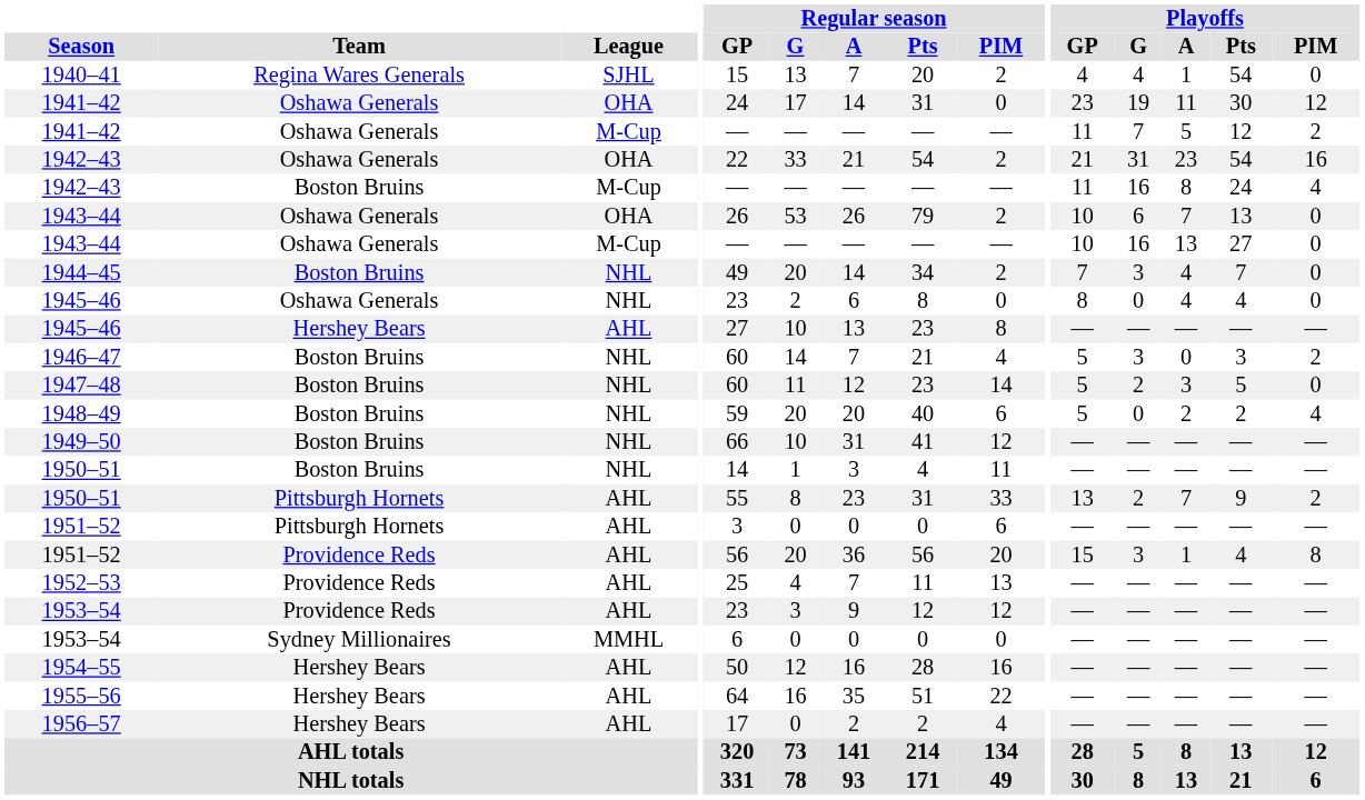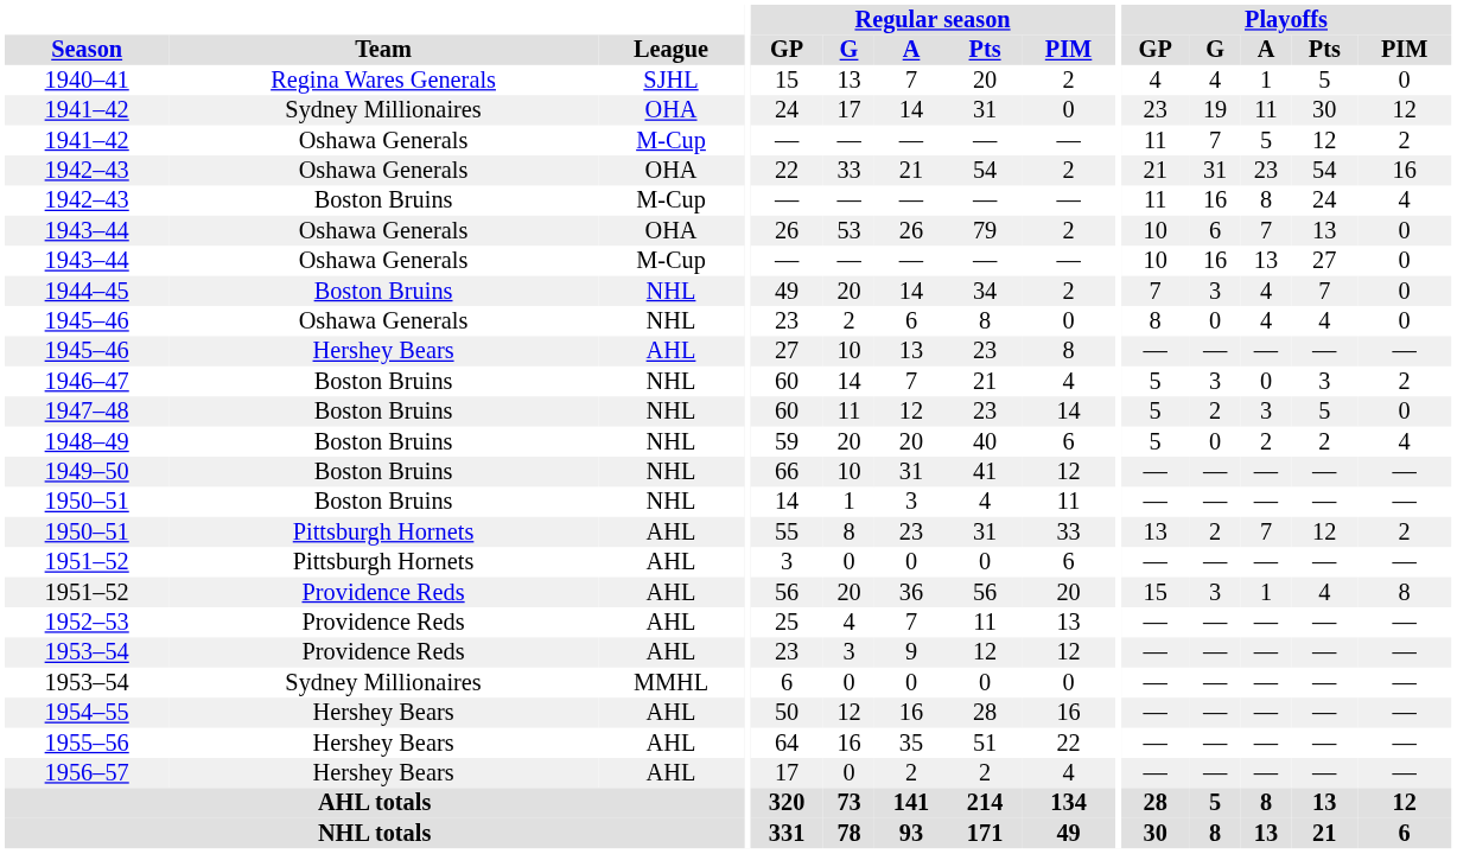 <table border="0" cellpadding="1" cellspacing="0" style="text-align:center; width:60em">
 <tr bgcolor="#e0e0e0">
 <th colspan="3" bgcolor="#ffffff"></th>
 <th rowspan="100" bgcolor="#ffffff"></th>
 <th colspan="5"><a href='#'>Regular season</a></th>
 <th rowspan="100" bgcolor="#ffffff"></th>
 <th colspan="5"><a href='#'>Playoffs</a></th>
 </tr>
 <tr bgcolor="#e0e0e0">
 <th><a href='#'>Season</a></th>
 <th>Team</th>
 <th>League</th>
 <th>GP</th>
 <th><a href='#'>G</a></th>
 <th><a href='#'>A</a></th>
 <th><a href='#'>Pts</a></th>
 <th><a href='#'>PIM</a></th>
 <th>GP</th>
 <th>G</th>
 <th>A</th>
 <th>Pts</th>
 <th>PIM</th>
 </tr>
 <tr>
 <td><a href='#'>1940–41</a></td>
 <td><a href='#'>Regina Wares Generals</a></td>
 <td><a href='#'>SJHL</a></td>
 <td>15</td>
 <td>13</td>
 <td>7</td>
 <td>20</td>
 <td>2</td>
 <td>4</td>
 <td>4</td>
 <td>1</td>
-<td>54</td>
+<td>5</td>
 <td>0</td>
 </tr>
 <tr bgcolor="#f0f0f0">
 <td><a href='#'>1941–42</a></td>
-<td><a href='#'>Oshawa Generals</a></td>
+<td>Sydney Millionaires</td>
 <td><a href='#'>OHA</a></td>
 <td>24</td>
 <td>17</td>
 <td>14</td>
 <td>31</td>
 <td>0</td>
 <td>23</td>
 <td>19</td>
 <td>11</td>
 <td>30</td>
 <td>12</td>
 </tr>
 <tr>
 <td><a href='#'>1941–42</a></td>
 <td>Oshawa Generals</td>
 <td><a href='#'>M-Cup</a></td>
 <td>—</td>
 <td>—</td>
 <td>—</td>
 <td>—</td>
 <td>—</td>
 <td>11</td>
 <td>7</td>
 <td>5</td>
 <td>12</td>
 <td>2</td>
 </tr>
 <tr bgcolor="#f0f0f0">
 <td><a href='#'>1942–43</a></td>
 <td>Oshawa Generals</td>
 <td>OHA</td>
 <td>22</td>
 <td>33</td>
 <td>21</td>
 <td>54</td>
 <td>2</td>
 <td>21</td>
 <td>31</td>
 <td>23</td>
 <td>54</td>
 <td>16</td>
 </tr>
 <tr>
 <td><a href='#'>1942–43</a></td>
 <td>Boston Bruins</td>
 <td>M-Cup</td>
 <td>—</td>
 <td>—</td>
 <td>—</td>
 <td>—</td>
 <td>—</td>
 <td>11</td>
 <td>16</td>
 <td>8</td>
 <td>24</td>
 <td>4</td>
 </tr>
 <tr bgcolor="#f0f0f0">
 <td><a href='#'>1943–44</a></td>
 <td>Oshawa Generals</td>
 <td>OHA</td>
 <td>26</td>
 <td>53</td>
 <td>26</td>
 <td>79</td>
 <td>2</td>
 <td>10</td>
 <td>6</td>
 <td>7</td>
 <td>13</td>
 <td>0</td>
 </tr>
 <tr>
 <td><a href='#'>1943–44</a></td>
 <td>Oshawa Generals</td>
 <td>M-Cup</td>
 <td>—</td>
 <td>—</td>
 <td>—</td>
 <td>—</td>
 <td>—</td>
 <td>10</td>
 <td>16</td>
 <td>13</td>
 <td>27</td>
 <td>0</td>
 </tr>
 <tr bgcolor="#f0f0f0">
 <td><a href='#'>1944–45</a></td>
 <td><a href='#'>Boston Bruins</a></td>
 <td><a href='#'>NHL</a></td>
 <td>49</td>
 <td>20</td>
 <td>14</td>
 <td>34</td>
 <td>2</td>
 <td>7</td>
 <td>3</td>
 <td>4</td>
 <td>7</td>
 <td>0</td>
 </tr>
 <tr>
 <td><a href='#'>1945–46</a></td>
 <td>Oshawa Generals</td>
 <td>NHL</td>
 <td>23</td>
 <td>2</td>
 <td>6</td>
 <td>8</td>
 <td>0</td>
 <td>8</td>
 <td>0</td>
 <td>4</td>
 <td>4</td>
 <td>0</td>
 </tr>
 <tr bgcolor="#f0f0f0">
 <td><a href='#'>1945–46</a></td>
 <td><a href='#'>Hershey Bears</a></td>
 <td><a href='#'>AHL</a></td>
 <td>27</td>
 <td>10</td>
 <td>13</td>
 <td>23</td>
 <td>8</td>
 <td>—</td>
 <td>—</td>
 <td>—</td>
 <td>—</td>
 <td>—</td>
 </tr>
 <tr>
 <td><a href='#'>1946–47</a></td>
 <td>Boston Bruins</td>
 <td>NHL</td>
 <td>60</td>
 <td>14</td>
 <td>7</td>
 <td>21</td>
 <td>4</td>
 <td>5</td>
 <td>3</td>
 <td>0</td>
 <td>3</td>
 <td>2</td>
 </tr>
 <tr bgcolor="#f0f0f0">
 <td><a href='#'>1947–48</a></td>
 <td>Boston Bruins</td>
 <td>NHL</td>
 <td>60</td>
 <td>11</td>
 <td>12</td>
 <td>23</td>
 <td>14</td>
 <td>5</td>
 <td>2</td>
 <td>3</td>
 <td>5</td>
 <td>0</td>
 </tr>
 <tr>
 <td><a href='#'>1948–49</a></td>
 <td>Boston Bruins</td>
 <td>NHL</td>
 <td>59</td>
 <td>20</td>
 <td>20</td>
 <td>40</td>
 <td>6</td>
 <td>5</td>
 <td>0</td>
 <td>2</td>
 <td>2</td>
 <td>4</td>
 </tr>
 <tr bgcolor="#f0f0f0">
 <td><a href='#'>1949–50</a></td>
 <td>Boston Bruins</td>
 <td>NHL</td>
 <td>66</td>
 <td>10</td>
 <td>31</td>
 <td>41</td>
 <td>12</td>
 <td>—</td>
 <td>—</td>
 <td>—</td>
 <td>—</td>
 <td>—</td>
 </tr>
 <tr>
 <td><a href='#'>1950–51</a></td>
 <td>Boston Bruins</td>
 <td>NHL</td>
 <td>14</td>
 <td>1</td>
 <td>3</td>
 <td>4</td>
 <td>11</td>
 <td>—</td>
 <td>—</td>
 <td>—</td>
 <td>—</td>
 <td>—</td>
 </tr>
 <tr bgcolor="#f0f0f0">
 <td><a href='#'>1950–51</a></td>
 <td><a href='#'>Pittsburgh Hornets</a></td>
 <td>AHL</td>
 <td>55</td>
 <td>8</td>
 <td>23</td>
 <td>31</td>
 <td>33</td>
 <td>13</td>
 <td>2</td>
 <td>7</td>
-<td>9</td>
+<td>12</td>
 <td>2</td>
 </tr>
 <tr>
 <td><a href='#'>1951–52</a></td>
 <td>Pittsburgh Hornets</td>
 <td>AHL</td>
 <td>3</td>
 <td>0</td>
 <td>0</td>
 <td>0</td>
 <td>6</td>
 <td>—</td>
 <td>—</td>
 <td>—</td>
 <td>—</td>
 <td>—</td>
 </tr>
 <tr bgcolor="#f0f0f0">
 <td>1951–52</td>
 <td><a href='#'>Providence Reds</a></td>
 <td>AHL</td>
 <td>56</td>
 <td>20</td>
 <td>36</td>
 <td>56</td>
 <td>20</td>
 <td>15</td>
 <td>3</td>
 <td>1</td>
 <td>4</td>
 <td>8</td>
 </tr>
 <tr>
 <td><a href='#'>1952–53</a></td>
 <td>Providence Reds</td>
 <td>AHL</td>
 <td>25</td>
 <td>4</td>
 <td>7</td>
 <td>11</td>
 <td>13</td>
 <td>—</td>
 <td>—</td>
 <td>—</td>
 <td>—</td>
 <td>—</td>
 </tr>
 <tr bgcolor="#f0f0f0">
 <td><a href='#'>1953–54</a></td>
 <td>Providence Reds</td>
 <td>AHL</td>
 <td>23</td>
 <td>3</td>
 <td>9</td>
 <td>12</td>
 <td>12</td>
 <td>—</td>
 <td>—</td>
 <td>—</td>
 <td>—</td>
 <td>—</td>
 </tr>
 <tr>
 <td>1953–54</td>
 <td>Sydney Millionaires</td>
 <td>MMHL</td>
 <td>6</td>
 <td>0</td>
 <td>0</td>
 <td>0</td>
 <td>0</td>
 <td>—</td>
 <td>—</td>
 <td>—</td>
 <td>—</td>
 <td>—</td>
 </tr>
 <tr bgcolor="#f0f0f0">
 <td><a href='#'>1954–55</a></td>
 <td>Hershey Bears</td>
 <td>AHL</td>
 <td>50</td>
 <td>12</td>
 <td>16</td>
 <td>28</td>
 <td>16</td>
 <td>—</td>
 <td>—</td>
 <td>—</td>
 <td>—</td>
 <td>—</td>
 </tr>
 <tr>
 <td><a href='#'>1955–56</a></td>
 <td>Hershey Bears</td>
 <td>AHL</td>
 <td>64</td>
 <td>16</td>
 <td>35</td>
 <td>51</td>
 <td>22</td>
 <td>—</td>
 <td>—</td>
 <td>—</td>
 <td>—</td>
 <td>—</td>
 </tr>
 <tr bgcolor="#f0f0f0">
 <td><a href='#'>1956–57</a></td>
 <td>Hershey Bears</td>
 <td>AHL</td>
 <td>17</td>
 <td>0</td>
 <td>2</td>
 <td>2</td>
 <td>4</td>
 <td>—</td>
 <td>—</td>
 <td>—</td>
 <td>—</td>
 <td>—</td>
 </tr>
 <tr bgcolor="#e0e0e0">
 <th colspan="3">AHL totals</th>
 <th>320</th>
 <th>73</th>
 <th>141</th>
 <th>214</th>
 <th>134</th>
 <th>28</th>
 <th>5</th>
 <th>8</th>
 <th>13</th>
 <th>12</th>
 </tr>
 <tr bgcolor="#e0e0e0">
 <th colspan="3">NHL totals</th>
 <th>331</th>
 <th>78</th>
 <th>93</th>
 <th>171</th>
 <th>49</th>
 <th>30</th>
 <th>8</th>
 <th>13</th>
 <th>21</th>
 <th>6</th>
 </tr>
 </table>
